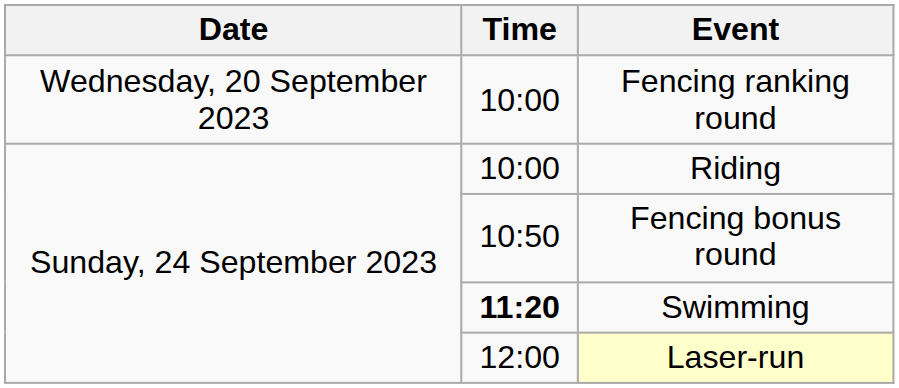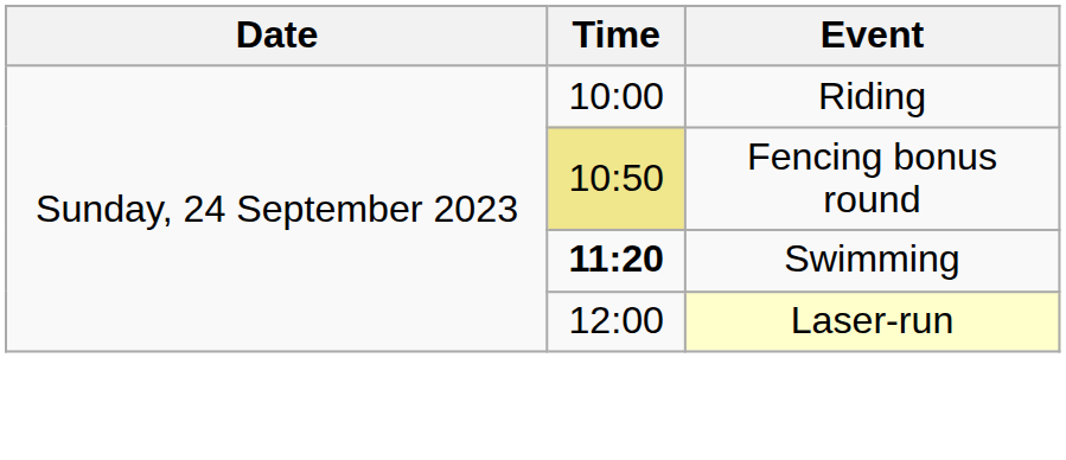 <table class = "wikitable" style="text-align:center;">
 <tr>
 <th width=220>Date</th>
 <th width=50>Time</th>
 <th width=150>Event</th>
 </tr>
 <tr>
-<td>Wednesday, 20 September 2023</td>
-<td>10:00</td>
-<td>Fencing ranking round</td>
-</tr>
-<tr>
 <td rowspan=4>Sunday, 24 September 2023</td>
 <td>10:00</td>
 <td>Riding</td>
 </tr>
 <tr>
-<td>10:50</td>
+<td style="background: khaki;">10:50</td>
 <td>Fencing bonus round</td>
 </tr>
 <tr>
 <td><strong>11:20</strong></td>
 <td>Swimming</td>
 </tr>
 <tr>
 <td>12:00</td>
 <td bgcolor=ffffcc>Laser-run</td>
 </tr>
 </table>
